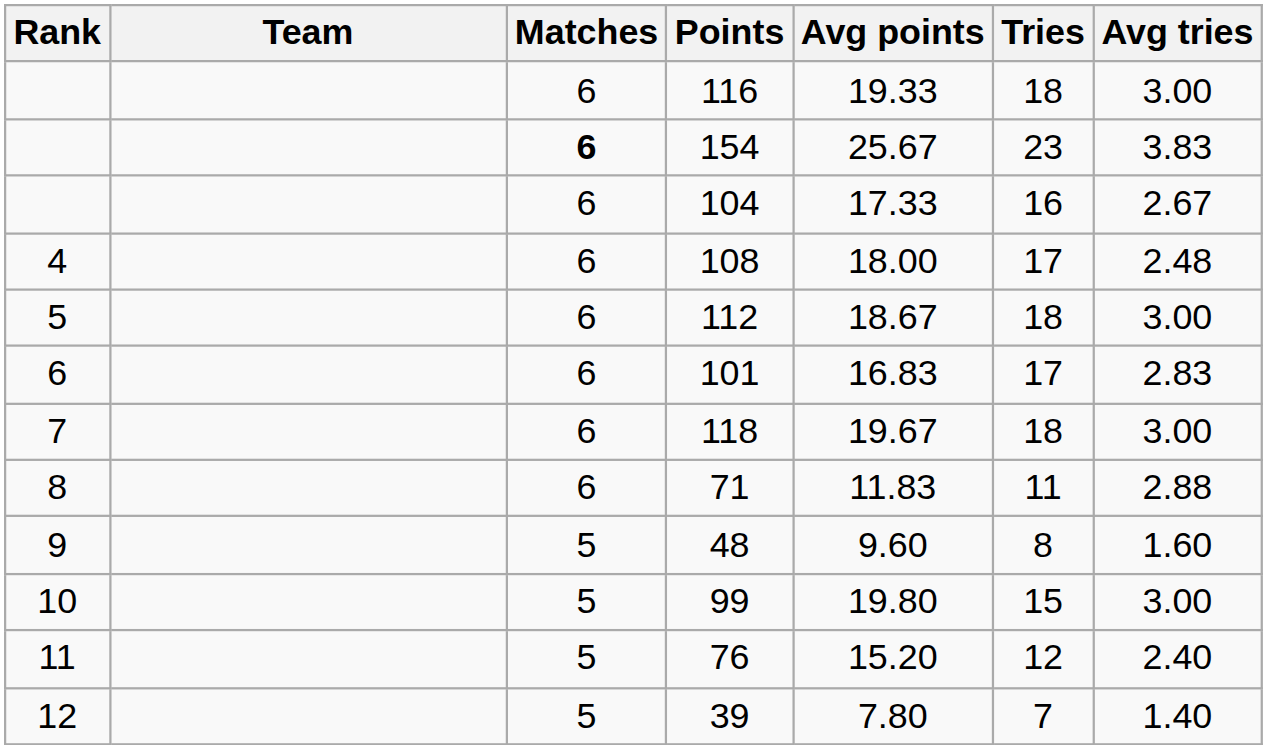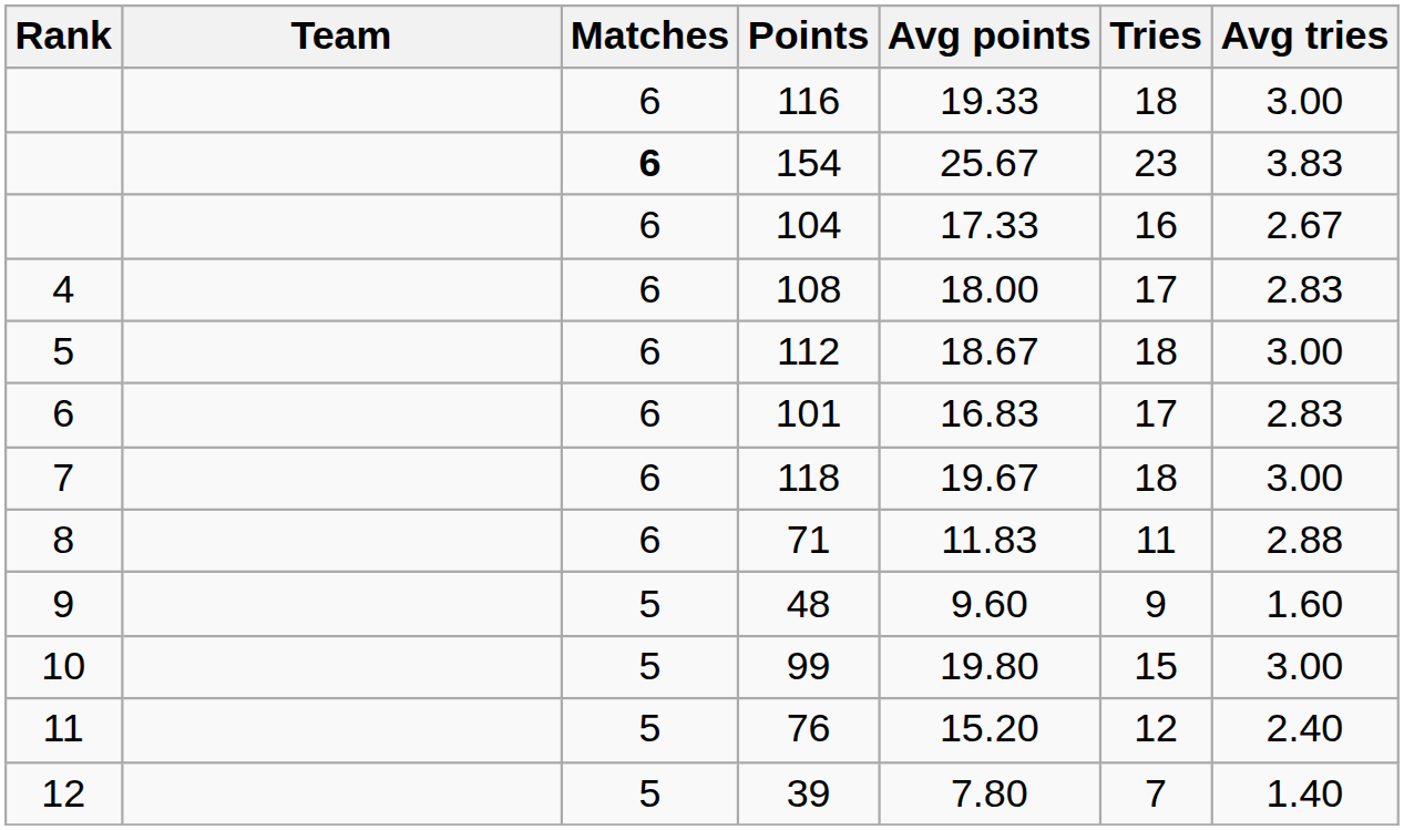 <table class="wikitable sortable" style="text-align:center">
 <tr>
 <th data-sort-type="number">Rank</th>
 <th style="width:170px;">Team</th>
 <th>Matches</th>
 <th>Points</th>
 <th>Avg points</th>
 <th>Tries</th>
 <th>Avg tries</th>
 </tr>
 <tr>
 <td></td>
 <td align=left></td>
 <td>6</td>
 <td>116</td>
 <td>19.33</td>
 <td>18</td>
 <td>3.00</td>
 </tr>
 <tr>
 <td></td>
 <td align=left></td>
 <td><strong>6</strong></td>
 <td>154</td>
 <td>25.67</td>
 <td>23</td>
 <td>3.83</td>
 </tr>
 <tr>
 <td></td>
 <td align=left></td>
 <td>6</td>
 <td>104</td>
 <td>17.33</td>
 <td>16</td>
 <td>2.67</td>
 </tr>
 <tr>
 <td>4</td>
 <td align=left></td>
 <td>6</td>
 <td>108</td>
 <td>18.00</td>
 <td>17</td>
-<td>2.48</td>
+<td>2.83</td>
 </tr>
 <tr>
 <td>5</td>
 <td align=left></td>
 <td>6</td>
 <td>112</td>
 <td>18.67</td>
 <td>18</td>
 <td>3.00</td>
 </tr>
 <tr>
 <td>6</td>
 <td align=left></td>
 <td>6</td>
 <td>101</td>
 <td>16.83</td>
 <td>17</td>
 <td>2.83</td>
 </tr>
 <tr>
 <td>7</td>
 <td align=left></td>
 <td>6</td>
 <td>118</td>
 <td>19.67</td>
 <td>18</td>
 <td>3.00</td>
 </tr>
 <tr>
 <td>8</td>
 <td align=left></td>
 <td>6</td>
 <td>71</td>
 <td>11.83</td>
 <td>11</td>
 <td>2.88</td>
 </tr>
 <tr>
 <td>9</td>
 <td align=left></td>
 <td>5</td>
 <td>48</td>
 <td>9.60</td>
-<td>8</td>
+<td>9</td>
 <td>1.60</td>
 </tr>
 <tr>
 <td>10</td>
 <td align=left></td>
 <td>5</td>
 <td>99</td>
 <td>19.80</td>
 <td>15</td>
 <td>3.00</td>
 </tr>
 <tr>
 <td>11</td>
 <td align=left></td>
 <td>5</td>
 <td>76</td>
 <td>15.20</td>
 <td>12</td>
 <td>2.40</td>
 </tr>
 <tr>
 <td>12</td>
 <td align=left></td>
 <td>5</td>
 <td>39</td>
 <td>7.80</td>
 <td>7</td>
 <td>1.40</td>
 </tr>
 </table>
